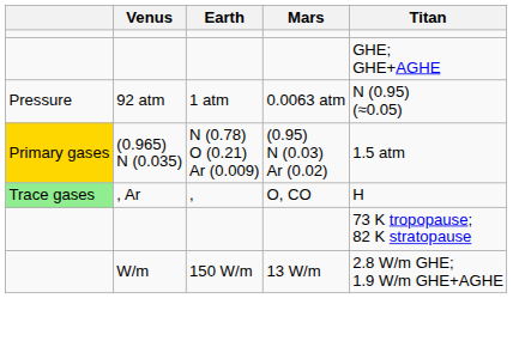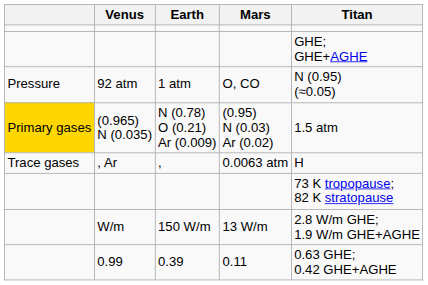 <table class="wikitable">
 <tr>
 <th></th>
 <th>Venus</th>
 <th>Earth</th>
 <th>Mars</th>
 <th>Titan</th>
 </tr>
 <tr>
 <td></td>
 <td></td>
 <td></td>
 <td></td>
 <td></td>
 </tr>
 <tr>
 <td></td>
 <td></td>
 <td></td>
 <td></td>
 <td> GHE;<br> GHE+<a href='#'>AGHE</a></td>
 </tr>
 <tr>
 <td>Pressure</td>
 <td>92 atm</td>
 <td>1 atm</td>
-<td>0.0063 atm</td>
+<td>O, CO</td>
 <td>N (0.95)<br>  (≈0.05)</td>
 </tr>
 <tr>
 <td style="background: gold;">Primary gases</td>
 <td> (0.965)<br> N (0.035)</td>
 <td>N (0.78)<br> O (0.21)<br>Ar (0.009)</td>
 <td> (0.95)<br>N (0.03)<br>Ar (0.02)</td>
 <td>1.5 atm</td>
 </tr>
 <tr>
-<td style="background: lightgreen;">Trace gases</td>
+<td>Trace gases</td>
 <td>, Ar</td>
 <td>, </td>
-<td>O, CO</td>
+<td>0.0063 atm</td>
 <td>H</td>
 </tr>
 <tr>
 <td></td>
 <td></td>
 <td></td>
 <td></td>
 <td>73 K <a href='#'>tropopause</a>;<br> 82 K <a href='#'>stratopause</a></td>
 </tr>
 <tr>
 <td></td>
 <td> W/m</td>
 <td>150 W/m</td>
 <td>13 W/m</td>
 <td>2.8 W/m GHE;<br> 1.9 W/m GHE+AGHE</td>
 </tr>
+<tr>
+<td></td>
+<td>0.99</td>
+<td>0.39</td>
+<td>0.11</td>
+<td>0.63 GHE;<br> 0.42 GHE+AGHE</td>
+</tr>
 </table>
